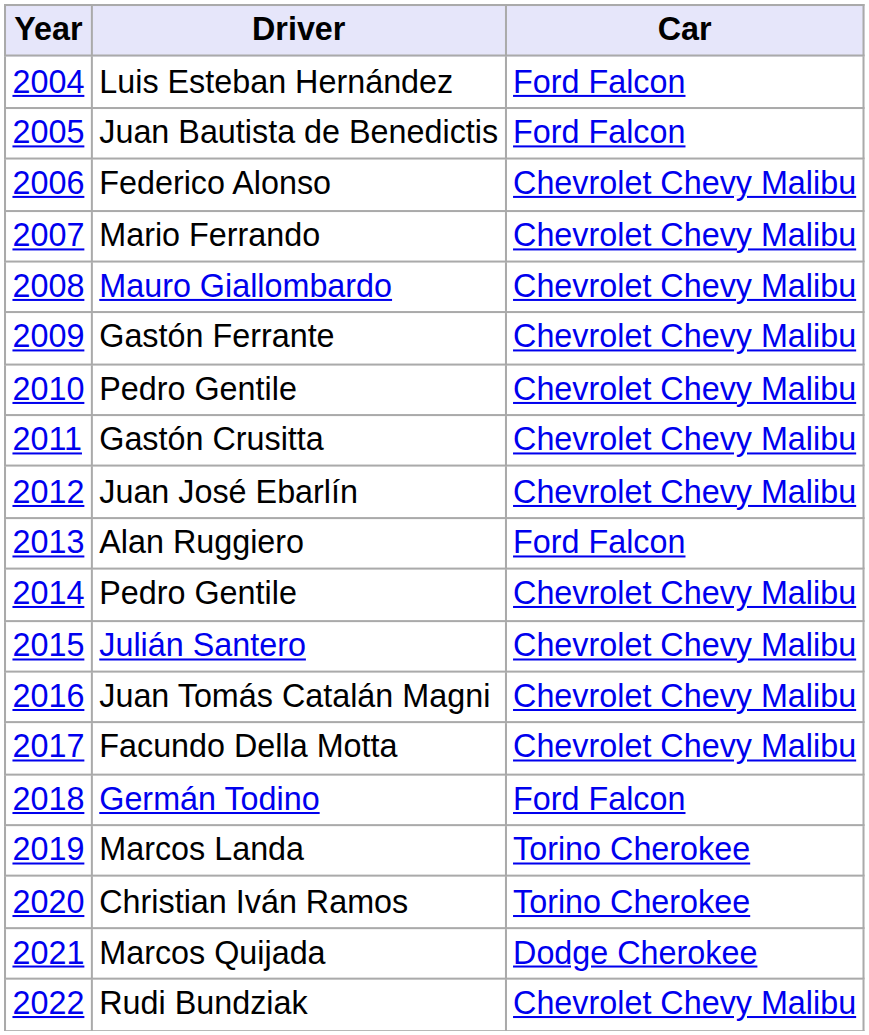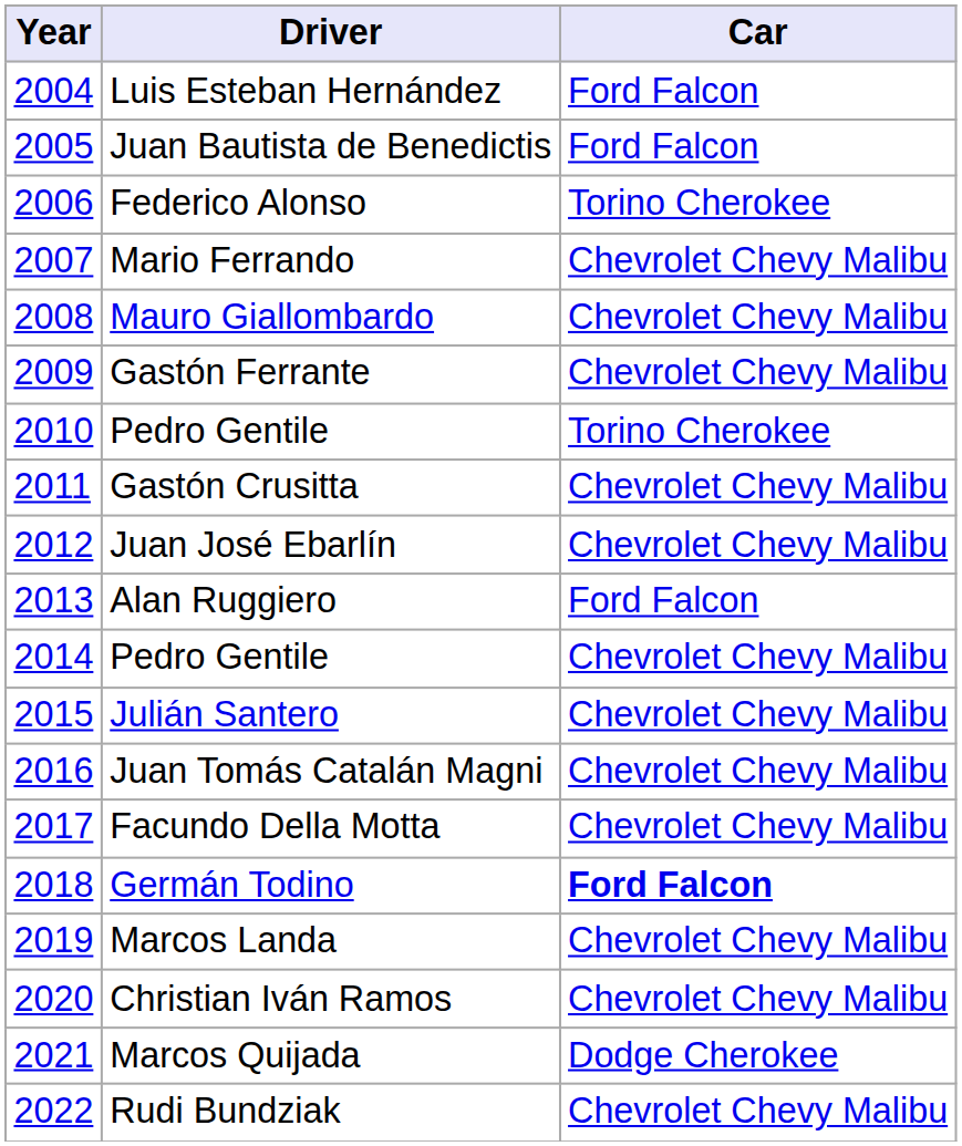 <table border="0" style="background:#ffffff" align="center" class="wikitable">
 <tr>
 <th style="background:Lavender; color:Black">Year</th>
 <th style="background:Lavender; color:Black">Driver</th>
 <th style="background:Lavender; color:Black">Car</th>
 </tr>
 <tr>
 <td><a href='#'>2004</a></td>
 <td> Luis Esteban Hernández</td>
 <td><a href='#'>Ford Falcon</a></td>
 </tr>
 <tr>
 <td><a href='#'>2005</a></td>
 <td> Juan Bautista de Benedictis</td>
 <td><a href='#'>Ford Falcon</a></td>
 </tr>
 <tr>
 <td><a href='#'>2006</a></td>
 <td> Federico Alonso</td>
-<td><a href='#'>Chevrolet Chevy Malibu</a></td>
+<td><a href='#'>Torino Cherokee</a></td>
 </tr>
 <tr>
 <td><a href='#'>2007</a></td>
 <td> Mario Ferrando</td>
 <td><a href='#'>Chevrolet Chevy Malibu</a></td>
 </tr>
 <tr>
 <td><a href='#'>2008</a></td>
 <td> <a href='#'>Mauro Giallombardo</a></td>
 <td><a href='#'>Chevrolet Chevy Malibu</a></td>
 </tr>
 <tr>
 <td><a href='#'>2009</a></td>
 <td> Gastón Ferrante</td>
 <td><a href='#'>Chevrolet Chevy Malibu</a></td>
 </tr>
 <tr>
 <td><a href='#'>2010</a></td>
 <td> Pedro Gentile</td>
-<td><a href='#'>Chevrolet Chevy Malibu</a></td>
+<td><a href='#'>Torino Cherokee</a></td>
 </tr>
 <tr>
 <td><a href='#'>2011</a></td>
 <td> Gastón Crusitta</td>
 <td><a href='#'>Chevrolet Chevy Malibu</a></td>
 </tr>
 <tr>
 <td><a href='#'>2012</a></td>
 <td> Juan José Ebarlín</td>
 <td><a href='#'>Chevrolet Chevy Malibu</a></td>
 </tr>
 <tr>
 <td><a href='#'>2013</a></td>
 <td> Alan Ruggiero</td>
 <td><a href='#'>Ford Falcon</a></td>
 </tr>
 <tr>
 <td><a href='#'>2014</a></td>
 <td> Pedro Gentile</td>
 <td><a href='#'>Chevrolet Chevy Malibu</a></td>
 </tr>
 <tr>
 <td><a href='#'>2015</a></td>
 <td> <a href='#'>Julián Santero</a></td>
 <td><a href='#'>Chevrolet Chevy Malibu</a></td>
 </tr>
 <tr>
 <td><a href='#'>2016</a></td>
 <td> Juan Tomás Catalán Magni</td>
 <td><a href='#'>Chevrolet Chevy Malibu</a></td>
 </tr>
 <tr>
 <td><a href='#'>2017</a></td>
 <td> Facundo Della Motta</td>
 <td><a href='#'>Chevrolet Chevy Malibu</a></td>
 </tr>
 <tr>
 <td><a href='#'>2018</a></td>
 <td> <a href='#'>Germán Todino</a></td>
-<td><a href='#'>Ford Falcon</a></td>
+<td><strong><a href='#'>Ford Falcon</a></strong></td>
 </tr>
 <tr>
 <td><a href='#'>2019</a></td>
 <td> Marcos Landa</td>
-<td><a href='#'>Torino Cherokee</a></td>
+<td><a href='#'>Chevrolet Chevy Malibu</a></td>
 </tr>
 <tr>
 <td><a href='#'>2020</a></td>
 <td> Christian Iván Ramos</td>
-<td><a href='#'>Torino Cherokee</a></td>
+<td><a href='#'>Chevrolet Chevy Malibu</a></td>
 </tr>
 <tr>
 <td><a href='#'>2021</a></td>
 <td> Marcos Quijada</td>
 <td><a href='#'>Dodge Cherokee</a></td>
 </tr>
 <tr>
 <td><a href='#'>2022</a></td>
 <td> Rudi Bundziak</td>
 <td><a href='#'>Chevrolet Chevy Malibu</a></td>
 </tr>
 </table>
